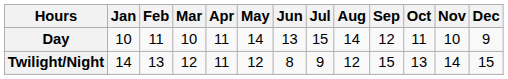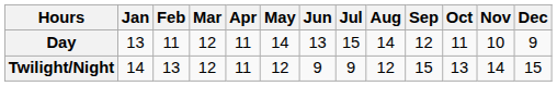 <table class="wikitable" style="text-align:center;">
 <tr>
 <th>Hours</th>
 <th>Jan</th>
 <th>Feb</th>
 <th>Mar</th>
 <th>Apr</th>
 <th>May</th>
 <th>Jun</th>
 <th>Jul</th>
 <th>Aug</th>
 <th>Sep</th>
 <th>Oct</th>
 <th>Nov</th>
 <th>Dec</th>
 </tr>
 <tr>
 <th>Day</th>
-<td>10</td>
+<td>13</td>
 <td>11</td>
-<td>10</td>
+<td>12</td>
 <td>11</td>
 <td>14</td>
 <td>13</td>
 <td>15</td>
 <td>14</td>
 <td>12</td>
 <td>11</td>
 <td>10</td>
 <td>9</td>
 </tr>
 <tr>
 <th>Twilight/Night</th>
 <td>14</td>
 <td>13</td>
 <td>12</td>
 <td>11</td>
 <td>12</td>
-<td>8</td>
+<td>9</td>
 <td>9</td>
 <td>12</td>
 <td>15</td>
 <td>13</td>
 <td>14</td>
 <td>15</td>
 </tr>
 </table>
